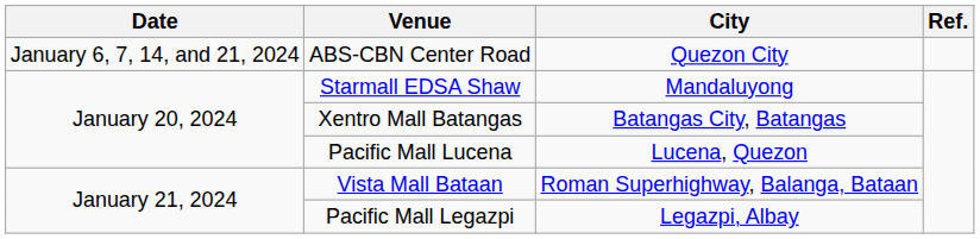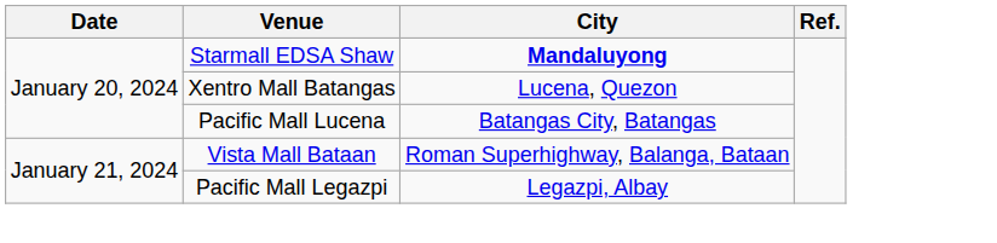 <table class="wikitable" style="text-align:center; line-height:17px; width:auto;">
 <tr>
 <th scope="col">Date</th>
 <th scope="col">Venue</th>
 <th scope="col">City</th>
 <th scope="col">Ref.</th>
 </tr>
 <tr>
-<td>January 6, 7, 14, and 21, 2024</td>
-<td>ABS-CBN Center Road</td>
-<td><a href='#'>Quezon City</a></td>
-<td></td>
-</tr>
-<tr>
 <td rowspan="3">January 20, 2024</td>
 <td><a href='#'>Starmall EDSA Shaw</a></td>
-<td><a href='#'>Mandaluyong</a></td>
+<td><strong><a href='#'>Mandaluyong</a></strong></td>
 <td rowspan="5"></td>
 </tr>
 <tr>
 <td>Xentro Mall Batangas</td>
-<td><a href='#'>Batangas City</a>, <a href='#'>Batangas</a></td>
+<td><a href='#'>Lucena</a>, <a href='#'>Quezon</a></td>
 </tr>
 <tr>
 <td>Pacific Mall Lucena</td>
-<td><a href='#'>Lucena</a>, <a href='#'>Quezon</a></td>
+<td><a href='#'>Batangas City</a>, <a href='#'>Batangas</a></td>
 </tr>
 <tr>
 <td rowspan="2">January 21, 2024</td>
 <td><a href='#'>Vista Mall Bataan</a></td>
 <td><a href='#'>Roman Superhighway</a>, <a href='#'>Balanga, Bataan</a></td>
 </tr>
 <tr>
 <td>Pacific Mall Legazpi</td>
 <td><a href='#'>Legazpi, Albay</a></td>
 </tr>
 </table>
